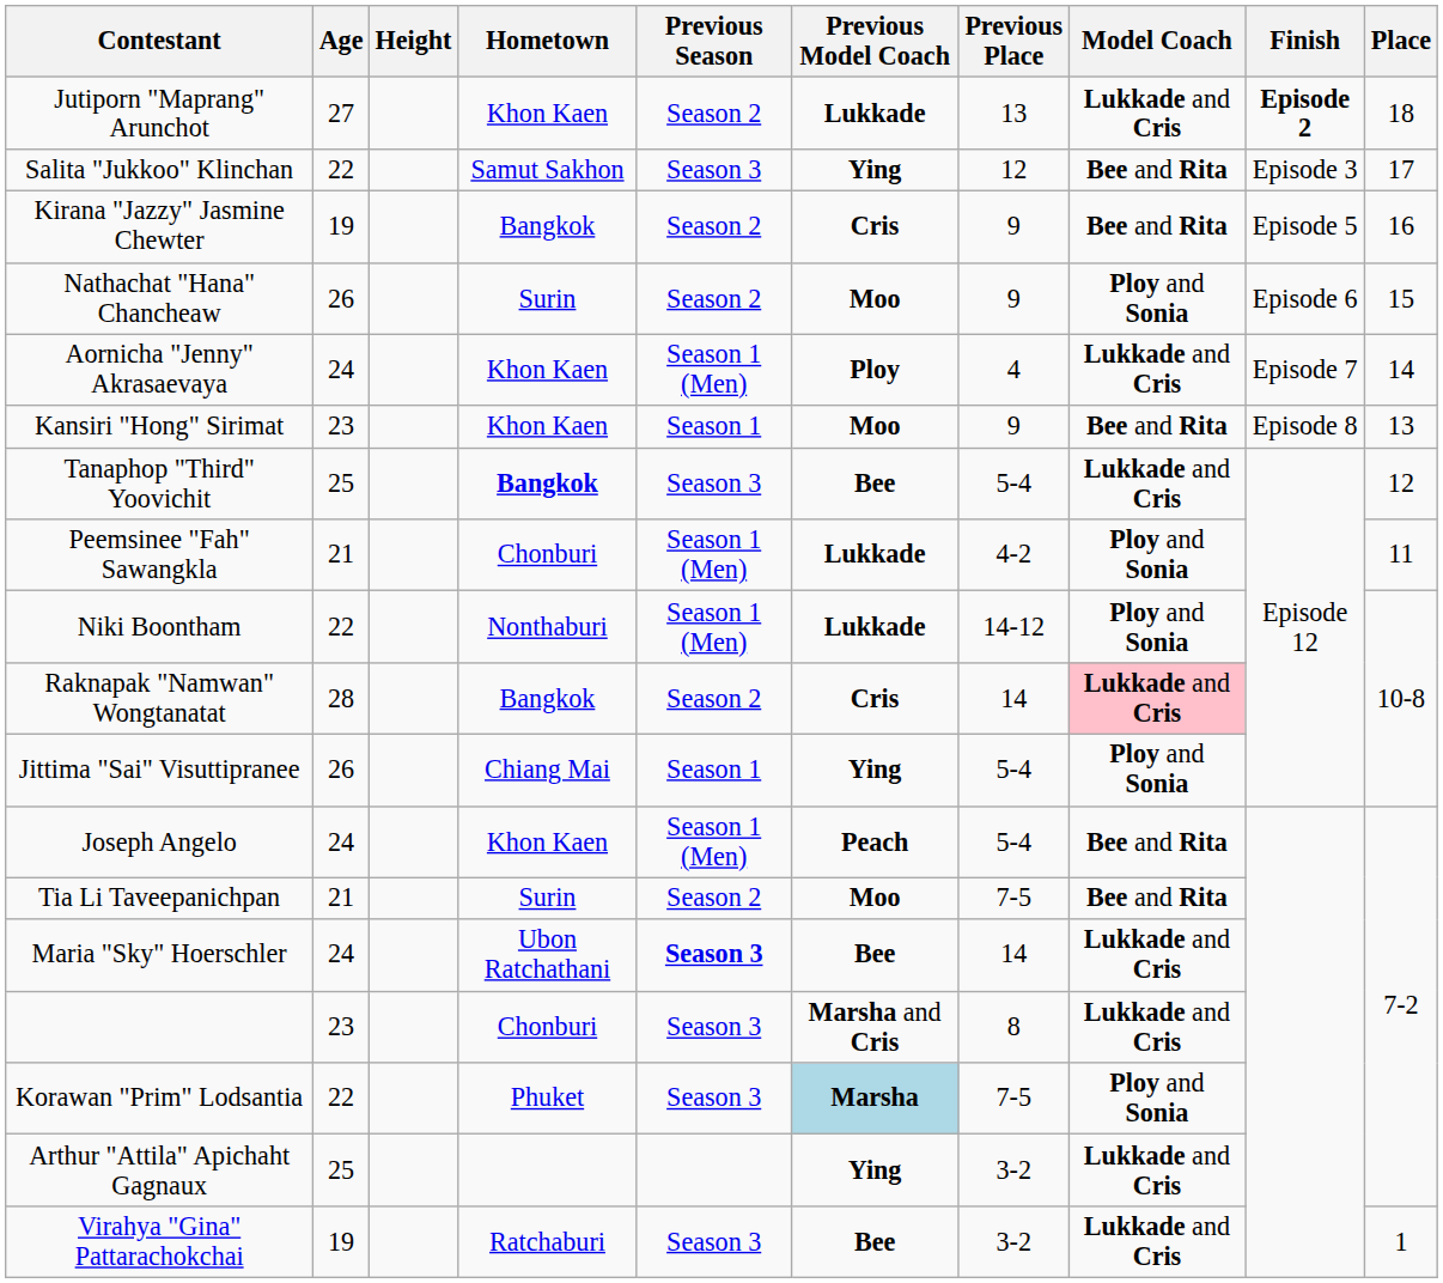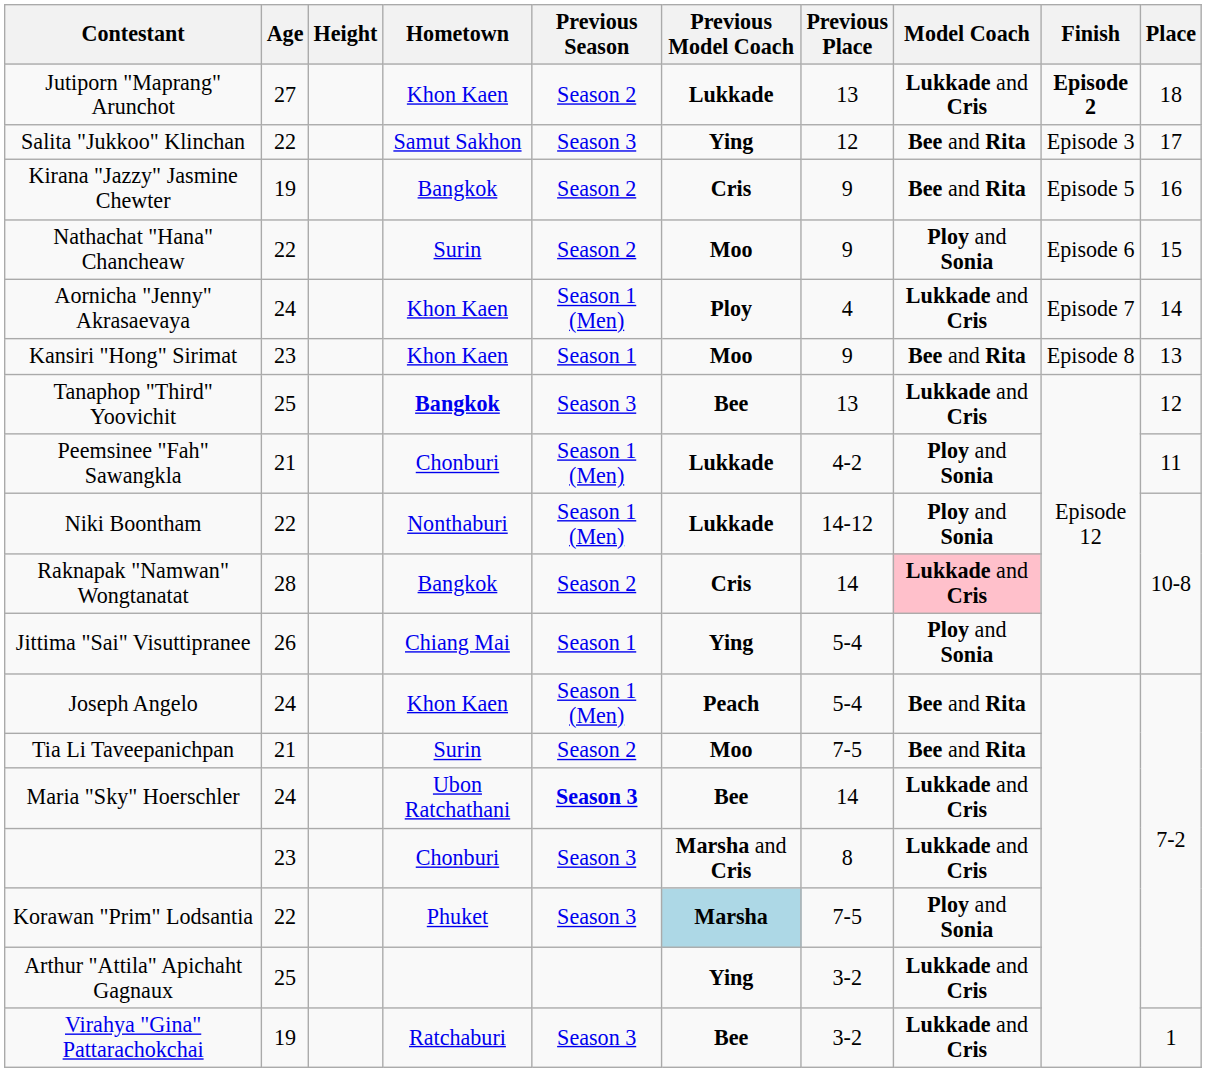 <table class="wikitable sortable" style="font-size:100%; text-align:center">
 <tr>
 <th>Contestant</th>
 <th>Age</th>
 <th>Height</th>
 <th>Hometown</th>
 <th>Previous <br> Season</th>
 <th>Previous <br> Model Coach</th>
 <th>Previous <br> Place</th>
 <th>Model Coach</th>
 <th>Finish</th>
 <th>Place</th>
 </tr>
 <tr>
 <td>Jutiporn "Maprang" Arunchot</td>
 <td>27</td>
 <td></td>
 <td><a href='#'>Khon Kaen</a></td>
 <td><a href='#'>Season 2</a></td>
 <td><strong><span>Lukkade</span></strong></td>
 <td>13</td>
 <td><strong><span>Lukkade</span></strong> and <strong><span>Cris</span></strong></td>
 <td><strong>Episode 2</strong></td>
 <td>18</td>
 </tr>
 <tr>
 <td>Salita "Jukkoo" Klinchan</td>
 <td>22</td>
 <td></td>
 <td><a href='#'>Samut Sakhon</a></td>
 <td><a href='#'>Season 3</a></td>
 <td><strong><span>Ying</span></strong></td>
 <td>12</td>
 <td><strong><span>Bee</span></strong> and <strong><span>Rita</span></strong></td>
 <td>Episode 3</td>
 <td>17</td>
 </tr>
 <tr>
 <td>Kirana "Jazzy" Jasmine Chewter</td>
 <td>19</td>
 <td></td>
 <td><a href='#'>Bangkok</a></td>
 <td><a href='#'>Season 2</a></td>
 <td><strong><span>Cris</span></strong></td>
 <td>9</td>
 <td><strong><span>Bee</span></strong> and <strong><span>Rita</span></strong></td>
 <td>Episode 5</td>
 <td>16</td>
 </tr>
 <tr>
 <td>Nathachat "Hana" Chancheaw</td>
-<td>26</td>
+<td>22</td>
 <td></td>
 <td><a href='#'>Surin</a></td>
 <td><a href='#'>Season 2</a></td>
 <td><strong><span>Moo</span></strong></td>
 <td>9</td>
 <td><strong><span>Ploy</span></strong> and <strong><span>Sonia</span></strong></td>
 <td>Episode 6</td>
 <td>15</td>
 </tr>
 <tr>
 <td>Aornicha "Jenny" Akrasaevaya</td>
 <td>24</td>
 <td></td>
 <td><a href='#'>Khon Kaen</a></td>
 <td><a href='#'>Season 1 (Men)</a></td>
 <td><strong><span>Ploy</span></strong></td>
 <td>4</td>
 <td><strong><span>Lukkade</span></strong> and <strong><span>Cris</span></strong></td>
 <td>Episode 7</td>
 <td>14</td>
 </tr>
 <tr>
 <td>Kansiri "Hong" Sirimat</td>
 <td>23</td>
 <td></td>
 <td><a href='#'>Khon Kaen</a></td>
 <td><a href='#'>Season 1</a></td>
 <td><strong><span>Moo</span></strong></td>
 <td>9</td>
 <td><strong><span>Bee</span></strong> and <strong><span>Rita</span></strong></td>
 <td>Episode 8</td>
 <td>13</td>
 </tr>
 <tr>
 <td>Tanaphop "Third" Yoovichit</td>
 <td>25</td>
 <td></td>
 <td><strong><a href='#'>Bangkok</a></strong></td>
 <td><a href='#'>Season 3</a></td>
 <td><strong><span>Bee</span></strong></td>
-<td>5-4</td>
+<td>13</td>
 <td><strong><span>Lukkade</span></strong> and <strong><span>Cris</span></strong></td>
 <td rowspan="5">Episode 12</td>
 <td>12</td>
 </tr>
 <tr>
 <td>Peemsinee "Fah" Sawangkla</td>
 <td>21</td>
 <td></td>
 <td><a href='#'>Chonburi</a></td>
 <td><a href='#'>Season 1 (Men)</a></td>
 <td><strong><span>Lukkade</span></strong></td>
 <td>4-2</td>
 <td><strong><span>Ploy</span></strong> and <strong><span>Sonia</span></strong></td>
 <td>11</td>
 </tr>
 <tr>
 <td>Niki Boontham</td>
 <td>22</td>
 <td></td>
 <td><a href='#'>Nonthaburi</a></td>
 <td><a href='#'>Season 1 (Men)</a></td>
 <td><strong><span>Lukkade</span></strong></td>
 <td>14-12</td>
 <td><strong><span>Ploy</span></strong> and <strong><span>Sonia</span></strong></td>
 <td rowspan="3">10-8</td>
 </tr>
 <tr>
 <td>Raknapak "Namwan" Wongtanatat</td>
 <td>28</td>
 <td></td>
 <td><a href='#'>Bangkok</a></td>
 <td><a href='#'>Season 2</a></td>
 <td><strong><span>Cris</span></strong></td>
 <td>14</td>
 <td style="background: pink;"><strong><span>Lukkade</span></strong> and <strong><span>Cris</span></strong></td>
 </tr>
 <tr>
 <td>Jittima "Sai" Visuttipranee</td>
 <td>26</td>
 <td></td>
 <td><a href='#'>Chiang Mai</a></td>
 <td><a href='#'>Season 1</a></td>
 <td><strong><span>Ying</span></strong></td>
 <td>5-4</td>
 <td><strong><span>Ploy</span></strong> and <strong><span>Sonia</span></strong></td>
 </tr>
 <tr>
 <td>Joseph Angelo</td>
 <td>24</td>
 <td></td>
 <td><a href='#'>Khon Kaen</a></td>
 <td><a href='#'>Season 1 (Men)</a></td>
 <td><strong><span>Peach</span></strong></td>
 <td>5-4</td>
 <td><strong><span>Bee</span></strong> and <strong><span>Rita</span></strong></td>
 <td rowspan="7"></td>
 <td rowspan="6">7-2</td>
 </tr>
 <tr>
 <td>Tia Li Taveepanichpan</td>
 <td>21</td>
 <td></td>
 <td><a href='#'>Surin</a></td>
 <td><a href='#'>Season 2</a></td>
 <td><strong><span>Moo</span></strong></td>
 <td>7-5</td>
 <td><strong><span>Bee</span></strong> and <strong><span>Rita</span></strong></td>
 </tr>
 <tr>
 <td>Maria "Sky" Hoerschler</td>
 <td>24</td>
 <td></td>
 <td><a href='#'>Ubon Ratchathani</a></td>
 <td><strong><a href='#'>Season 3</a></strong></td>
 <td><strong><span>Bee</span></strong></td>
 <td>14</td>
 <td><strong><span>Lukkade</span></strong> and <strong><span>Cris</span></strong></td>
 </tr>
 <tr>
 <td></td>
 <td>23</td>
 <td></td>
 <td><a href='#'>Chonburi</a></td>
 <td><a href='#'>Season 3</a></td>
 <td><strong><span>Marsha</span></strong> and <strong><span>Cris</span></strong></td>
 <td>8</td>
 <td><strong><span>Lukkade</span></strong> and <strong><span>Cris</span></strong></td>
 </tr>
 <tr>
 <td>Korawan "Prim" Lodsantia</td>
 <td>22</td>
 <td></td>
 <td><a href='#'>Phuket</a></td>
 <td><a href='#'>Season 3</a></td>
 <td style="background: lightblue;"><strong><span>Marsha</span></strong></td>
 <td>7-5</td>
 <td><strong><span>Ploy</span></strong> and <strong><span>Sonia</span></strong></td>
 </tr>
 <tr>
 <td>Arthur "Attila" Apichaht Gagnaux</td>
 <td>25</td>
 <td></td>
 <td></td>
 <td></td>
 <td><strong><span>Ying</span></strong></td>
 <td>3-2</td>
 <td><strong><span>Lukkade</span></strong> and <strong><span>Cris</span></strong></td>
 </tr>
 <tr>
 <td><a href='#'>Virahya "Gina" Pattarachokchai</a></td>
 <td>19</td>
 <td></td>
 <td><a href='#'>Ratchaburi</a></td>
 <td><a href='#'>Season 3</a></td>
 <td><strong><span>Bee</span></strong></td>
 <td>3-2</td>
 <td><strong><span>Lukkade</span></strong> and <strong><span>Cris</span></strong></td>
 <td>1</td>
 </tr>
 </table>
